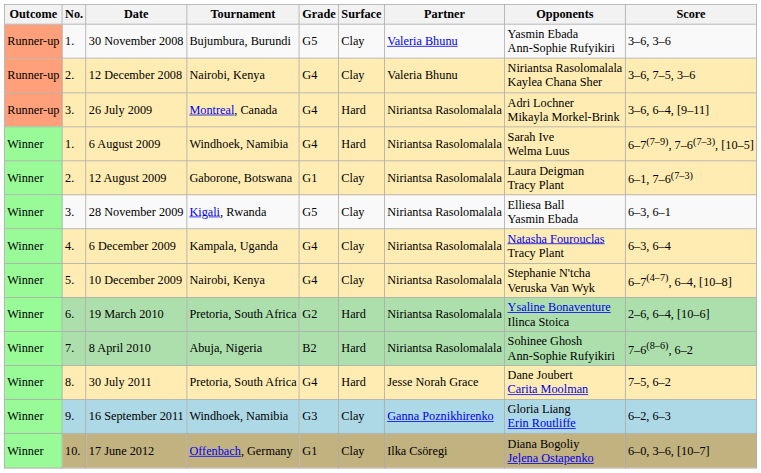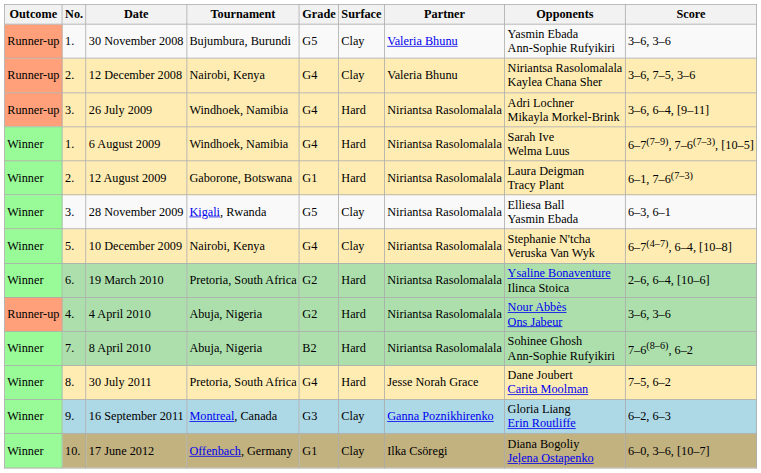 <table class="sortable wikitable" style=font-size:97%>
 <tr>
 <th>Outcome</th>
 <th>No.</th>
 <th>Date</th>
 <th>Tournament</th>
 <th>Grade</th>
 <th>Surface</th>
 <th>Partner</th>
 <th>Opponents</th>
 <th>Score</th>
 </tr>
 <tr>
 <td style="background:#ffa07a;">Runner-up</td>
 <td>1.</td>
 <td>30 November 2008</td>
 <td>Bujumbura, Burundi</td>
 <td>G5</td>
 <td>Clay</td>
 <td> <a href='#'>Valeria Bhunu</a></td>
 <td> Yasmin Ebada <br>  Ann-Sophie Rufyikiri</td>
 <td>3–6, 3–6</td>
 </tr>
 <tr bgcolor=#ffecb2>
 <td style="background:#ffa07a;">Runner-up</td>
 <td>2.</td>
 <td>12 December 2008</td>
 <td>Nairobi, Kenya</td>
 <td>G4</td>
 <td>Clay</td>
 <td> Valeria Bhunu</td>
 <td> Niriantsa Rasolomalala <br>  Kaylea Chana Sher</td>
 <td>3–6, 7–5, 3–6</td>
 </tr>
 <tr bgcolor=#ffecb2>
 <td style="background:#ffa07a;">Runner-up</td>
 <td>3.</td>
 <td>26 July 2009</td>
-<td><a href='#'>Montreal</a>, Canada</td>
+<td>Windhoek, Namibia</td>
 <td>G4</td>
 <td>Hard</td>
 <td> Niriantsa Rasolomalala</td>
 <td> Adri Lochner <br>  Mikayla Morkel-Brink</td>
 <td>3–6, 6–4, [9–11]</td>
 </tr>
 <tr bgcolor=#ffecb2>
 <td bgcolor="98FB98">Winner</td>
 <td>1.</td>
 <td>6 August 2009</td>
 <td>Windhoek, Namibia</td>
 <td>G4</td>
 <td>Hard</td>
 <td> Niriantsa Rasolomalala</td>
 <td> Sarah Ive <br>  Welma Luus</td>
 <td>6–7<sup>(7–9)</sup>, 7–6<sup>(7–3)</sup>, [10–5]</td>
 </tr>
 <tr bgcolor=#ffecb2>
 <td bgcolor="98FB98">Winner</td>
 <td>2.</td>
 <td>12 August 2009</td>
 <td>Gaborone, Botswana</td>
 <td>G1</td>
-<td>Clay</td>
+<td>Hard</td>
 <td> Niriantsa Rasolomalala</td>
 <td> Laura Deigman <br>  Tracy Plant</td>
 <td>6–1, 7–6<sup>(7–3)</sup></td>
 </tr>
 <tr>
 <td bgcolor="98FB98">Winner</td>
 <td>3.</td>
 <td>28 November 2009</td>
 <td><a href='#'>Kigali</a>, Rwanda</td>
 <td>G5</td>
 <td>Clay</td>
 <td> Niriantsa Rasolomalala</td>
 <td> Elliesa Ball <br>  Yasmin Ebada</td>
 <td>6–3, 6–1</td>
-</tr>
-<tr bgcolor=#ffecb2>
-<td bgcolor="98FB98">Winner</td>
-<td>4.</td>
-<td>6 December 2009</td>
-<td>Kampala, Uganda</td>
-<td>G4</td>
-<td>Clay</td>
-<td> Niriantsa Rasolomalala</td>
-<td> <a href='#'>Natasha Fourouclas</a> <br>  Tracy Plant</td>
-<td>6–3, 6–4</td>
 </tr>
 <tr bgcolor=#ffecb2>
 <td bgcolor="98FB98">Winner</td>
 <td>5.</td>
 <td>10 December 2009</td>
 <td>Nairobi, Kenya</td>
 <td>G4</td>
 <td>Clay</td>
 <td> Niriantsa Rasolomalala</td>
 <td> Stephanie N'tcha <br>  Veruska Van Wyk</td>
 <td>6–7<sup>(4–7)</sup>, 6–4, [10–8]</td>
 </tr>
 <tr bgcolor="#ADDFAD">
 <td bgcolor="98FB98">Winner</td>
 <td>6.</td>
 <td>19 March 2010</td>
 <td>Pretoria, South Africa</td>
 <td>G2</td>
 <td>Hard</td>
 <td> Niriantsa Rasolomalala</td>
 <td> <a href='#'>Ysaline Bonaventure</a> <br>  Ilinca Stoica</td>
 <td>2–6, 6–4, [10–6]</td>
+</tr>
+<tr bgcolor="#ADDFAD">
+<td style="background:#ffa07a;">Runner-up</td>
+<td>4.</td>
+<td>4 April 2010</td>
+<td>Abuja, Nigeria</td>
+<td>G2</td>
+<td>Hard</td>
+<td> Niriantsa Rasolomalala</td>
+<td> <a href='#'>Nour Abbès</a> <br>  <a href='#'>Ons Jabeur</a></td>
+<td>3–6, 3–6</td>
 </tr>
 <tr bgcolor="#ADDFAD">
 <td bgcolor="98FB98">Winner</td>
 <td>7.</td>
 <td>8 April 2010</td>
 <td>Abuja, Nigeria</td>
 <td>B2</td>
 <td>Hard</td>
 <td> Niriantsa Rasolomalala</td>
 <td> Sohinee Ghosh <br>  Ann-Sophie Rufyikiri</td>
 <td>7–6<sup>(8–6)</sup>, 6–2</td>
 </tr>
 <tr bgcolor=#ffecb2>
 <td bgcolor="98FB98">Winner</td>
 <td>8.</td>
 <td>30 July 2011</td>
 <td>Pretoria, South Africa</td>
 <td>G4</td>
 <td>Hard</td>
 <td> Jesse Norah Grace</td>
 <td> Dane Joubert <br>  <a href='#'>Carita Moolman</a></td>
 <td>7–5, 6–2</td>
 </tr>
 <tr bgcolor="lightblue">
 <td bgcolor="98FB98">Winner</td>
 <td>9.</td>
 <td>16 September 2011</td>
-<td>Windhoek, Namibia</td>
+<td><a href='#'>Montreal</a>, Canada</td>
 <td>G3</td>
 <td>Clay</td>
 <td> <a href='#'>Ganna Poznikhirenko</a></td>
 <td> Gloria Liang <br>  <a href='#'>Erin Routliffe</a></td>
 <td>6–2, 6–3</td>
 </tr>
 <tr bgcolor=#C2B280>
 <td bgcolor="98FB98">Winner</td>
 <td>10.</td>
 <td>17 June 2012</td>
 <td><a href='#'>Offenbach</a>, Germany</td>
 <td>G1</td>
 <td>Clay</td>
 <td> Ilka Csöregi</td>
 <td> Diana Bogoliy <br>  <a href='#'>Jeļena Ostapenko</a></td>
 <td>6–0, 3–6, [10–7]</td>
 </tr>
 </table>
